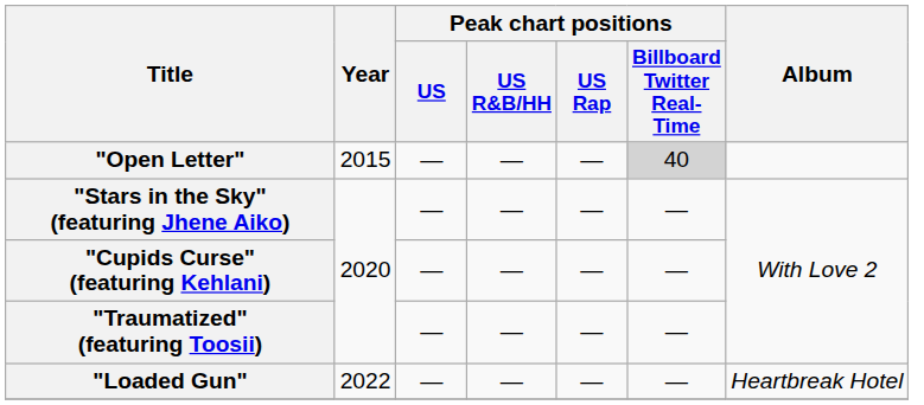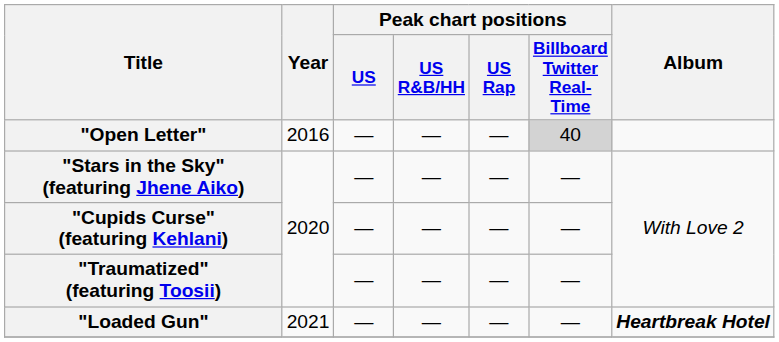 <table class="wikitable plainrowheaders" style="text-align:center;">
 <tr>
 <th scope="col" rowspan="2" style="width:14em;">Title</th>
 <th scope="col" rowspan="2">Year</th>
 <th scope="col" colspan="4">Peak chart positions</th>
 <th scope="col" rowspan="2">Album</th>
 </tr>
 <tr>
 <th scope="col" style="width:3em;font-size:90%;"><a href='#'>US</a><br></th>
 <th scope="col" style="width:3em;font-size:90%;"><a href='#'>US R&B/HH</a><br></th>
 <th scope="col" style="width:3em;font-size:90%;"><a href='#'>US Rap</a><br></th>
 <th scope="col" style="width:3em;font-size:90%;"><a href='#'>Billboard Twitter Real-Time</a><br></th>
 </tr>
 <tr>
 <th scope="row">"Open Letter"</th>
-<td>2015</td>
+<td>2016</td>
 <td>—</td>
 <td>—</td>
 <td>—</td>
 <td style="background: lightgrey;">40</td>
 <td></td>
 </tr>
 <tr>
 <th scope="row">"Stars in the Sky"<br><span>(featuring <a href='#'>Jhene Aiko</a>)</span></th>
 <td rowspan="3">2020</td>
 <td>—</td>
 <td>—</td>
 <td>—</td>
 <td>—</td>
 <td rowspan="3"><em>With Love 2</em></td>
 </tr>
 <tr>
 <th scope="row">"Cupids Curse"<br><span>(featuring <a href='#'>Kehlani</a>)</span></th>
 <td>—</td>
 <td>—</td>
 <td>—</td>
 <td>—</td>
 </tr>
 <tr>
 <th scope="row">"Traumatized"<br><span>(featuring <a href='#'>Toosii</a>)</span></th>
 <td>—</td>
 <td>—</td>
 <td>—</td>
 <td>—</td>
 </tr>
 <tr>
 <th scope="row">"Loaded Gun"</th>
-<td>2022</td>
+<td>2021</td>
 <td>—</td>
 <td>—</td>
 <td>—</td>
 <td>—</td>
-<td><em>Heartbreak Hotel</em></td>
+<td><strong><em>Heartbreak Hotel</em></strong></td>
 </tr>
 <tr>
 </tr>
 </table>
